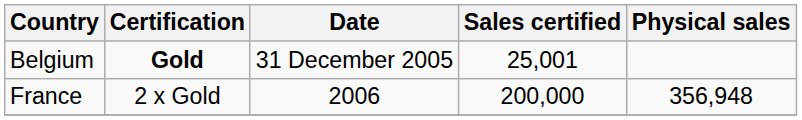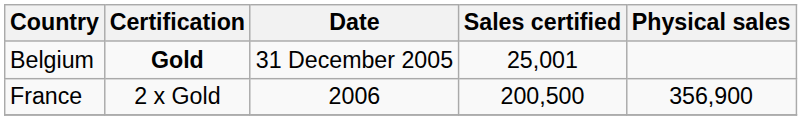 <table class="wikitable sortable">
 <tr>
 <th bgcolor="#ebf5ff">Country</th>
 <th bgcolor="#ebf5ff">Certification</th>
 <th bgcolor="#ebf5ff">Date</th>
 <th bgcolor="#ebf5ff">Sales certified</th>
 <th bgcolor="#ebf5ff">Physical sales</th>
 </tr>
 <tr>
 <td>Belgium</td>
 <td align="center"><strong>Gold</strong></td>
 <td align="center">31 December 2005</td>
 <td align="center">25,001</td>
 <td align="center"></td>
 </tr>
 <tr>
 <td>France</td>
 <td align="center">2 x Gold</td>
 <td align="center">2006</td>
-<td align="center">200,000</td>
-<td align="center">356,948</td>
+<td align="center">200,500</td>
+<td align="center">356,900</td>
 </tr>
 <tr>
 </tr>
 </table>
